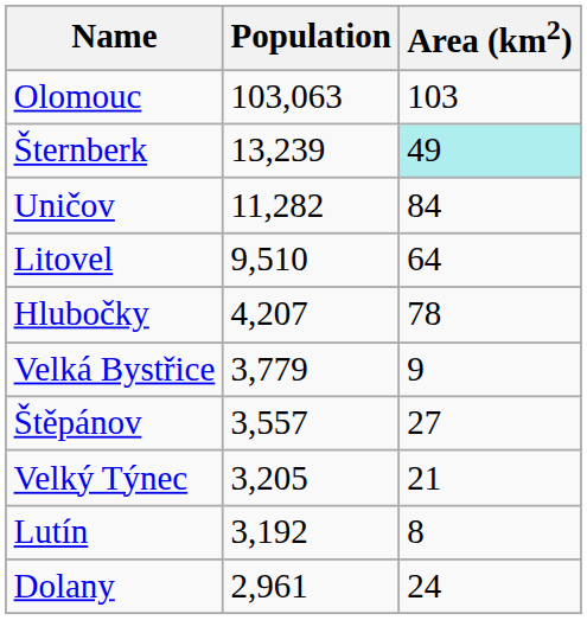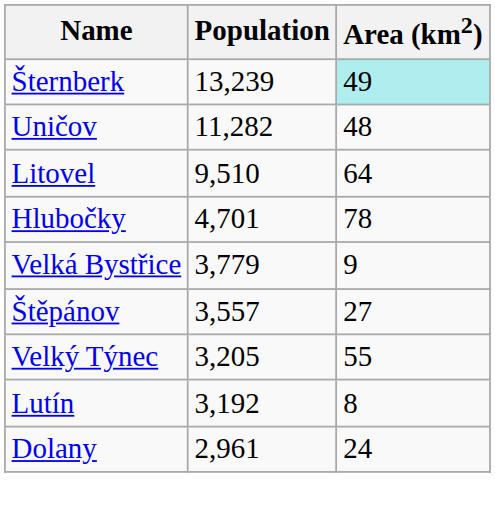 <table class="wikitable sortable">
 <tr>
 <th>Name</th>
 <th>Population</th>
 <th>Area (km<sup>2</sup>)</th>
-</tr>
-<tr>
-<td><a href='#'>Olomouc</a></td>
-<td>103,063</td>
-<td>103</td>
 </tr>
 <tr>
 <td><a href='#'>Šternberk</a></td>
 <td>13,239</td>
 <td style="background: paleturquoise;">49</td>
 </tr>
 <tr>
 <td><a href='#'>Uničov</a></td>
 <td>11,282</td>
-<td>84</td>
+<td>48</td>
 </tr>
 <tr>
 <td><a href='#'>Litovel</a></td>
 <td>9,510</td>
 <td>64</td>
 </tr>
 <tr>
 <td><a href='#'>Hlubočky</a></td>
-<td>4,207</td>
+<td>4,701</td>
 <td>78</td>
 </tr>
 <tr>
 <td><a href='#'>Velká Bystřice</a></td>
 <td>3,779</td>
 <td>9</td>
 </tr>
 <tr>
 <td><a href='#'>Štěpánov</a></td>
 <td>3,557</td>
 <td>27</td>
 </tr>
 <tr>
 <td><a href='#'>Velký Týnec</a></td>
 <td>3,205</td>
-<td>21</td>
+<td>55</td>
 </tr>
 <tr>
 <td><a href='#'>Lutín</a></td>
 <td>3,192</td>
 <td>8</td>
 </tr>
 <tr>
 <td><a href='#'>Dolany</a></td>
 <td>2,961</td>
 <td>24</td>
 </tr>
 </table>
